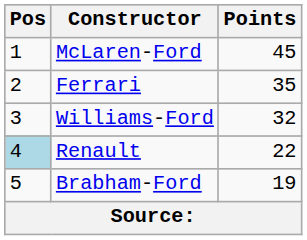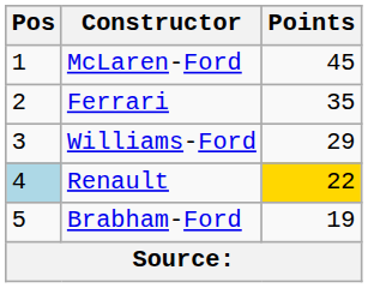 <table class="wikitable" style="font-size: 95%;">
 <tr>
 <th>Pos</th>
 <th>Constructor</th>
 <th>Points</th>
 </tr>
 <tr>
 <td>1</td>
 <td> <a href='#'>McLaren</a>-<a href='#'>Ford</a></td>
 <td align="right">45</td>
 </tr>
 <tr>
 <td>2</td>
 <td> <a href='#'>Ferrari</a></td>
 <td align="right">35</td>
 </tr>
 <tr>
 <td>3</td>
 <td> <a href='#'>Williams</a>-<a href='#'>Ford</a></td>
-<td align="right">32</td>
+<td align="right">29</td>
 </tr>
 <tr>
 <td style="background: lightblue;">4</td>
 <td> <a href='#'>Renault</a></td>
-<td align="right">22</td>
+<td align="right" style="background: gold;">22</td>
 </tr>
 <tr>
 <td>5</td>
 <td> <a href='#'>Brabham</a>-<a href='#'>Ford</a></td>
 <td align="right">19</td>
 </tr>
 <tr>
 <th colspan=4>Source:</th>
 </tr>
 </table>
